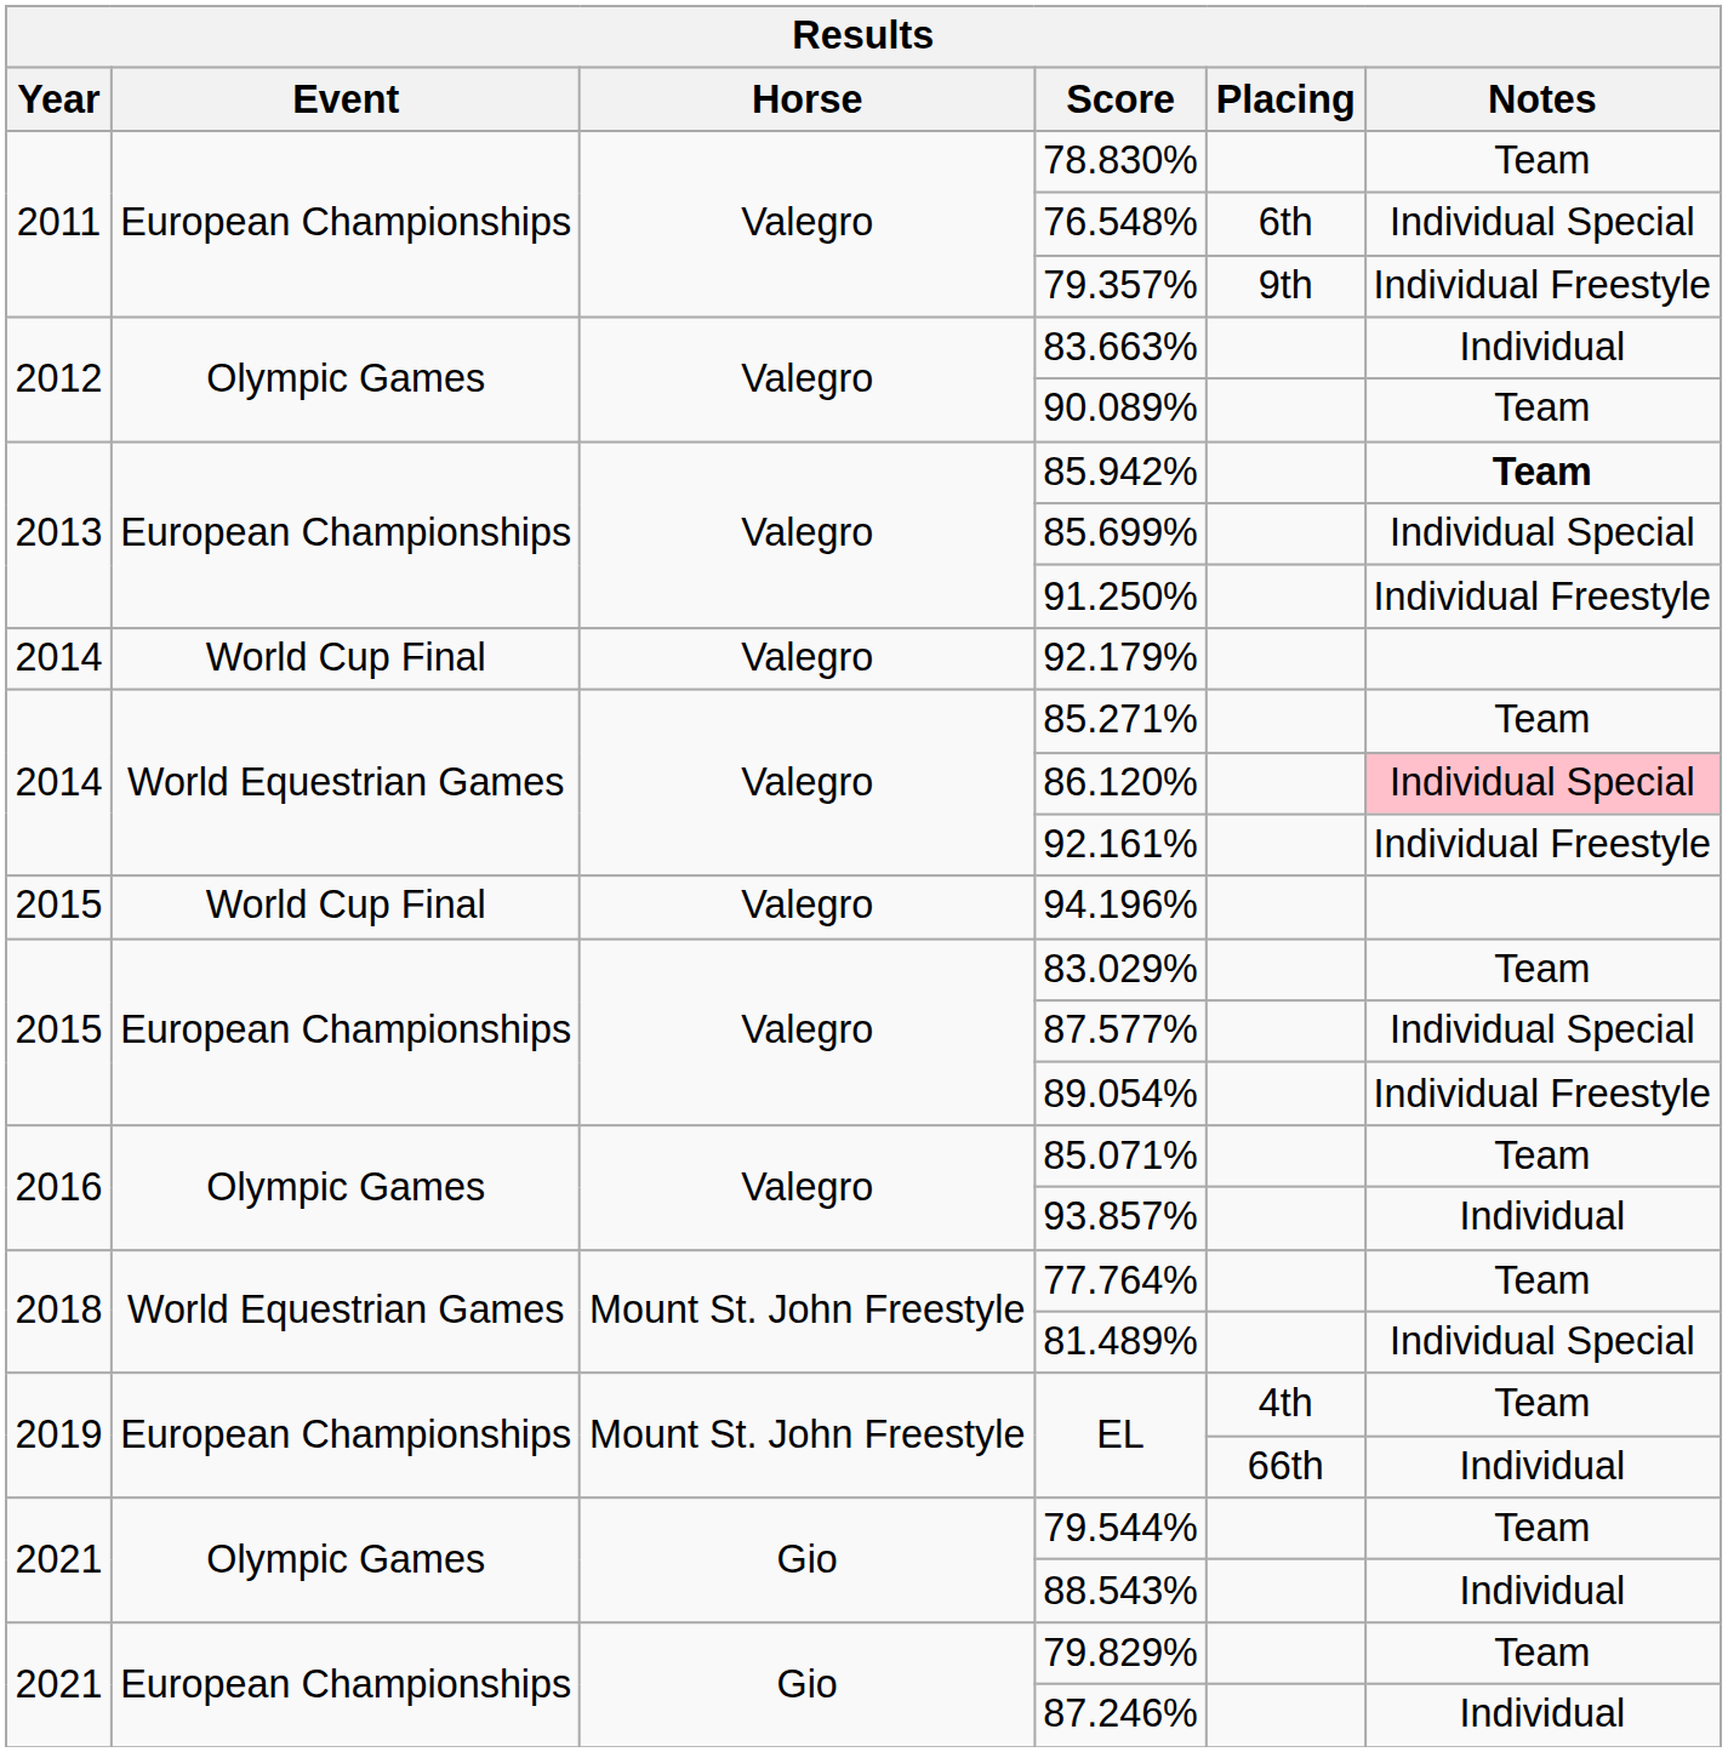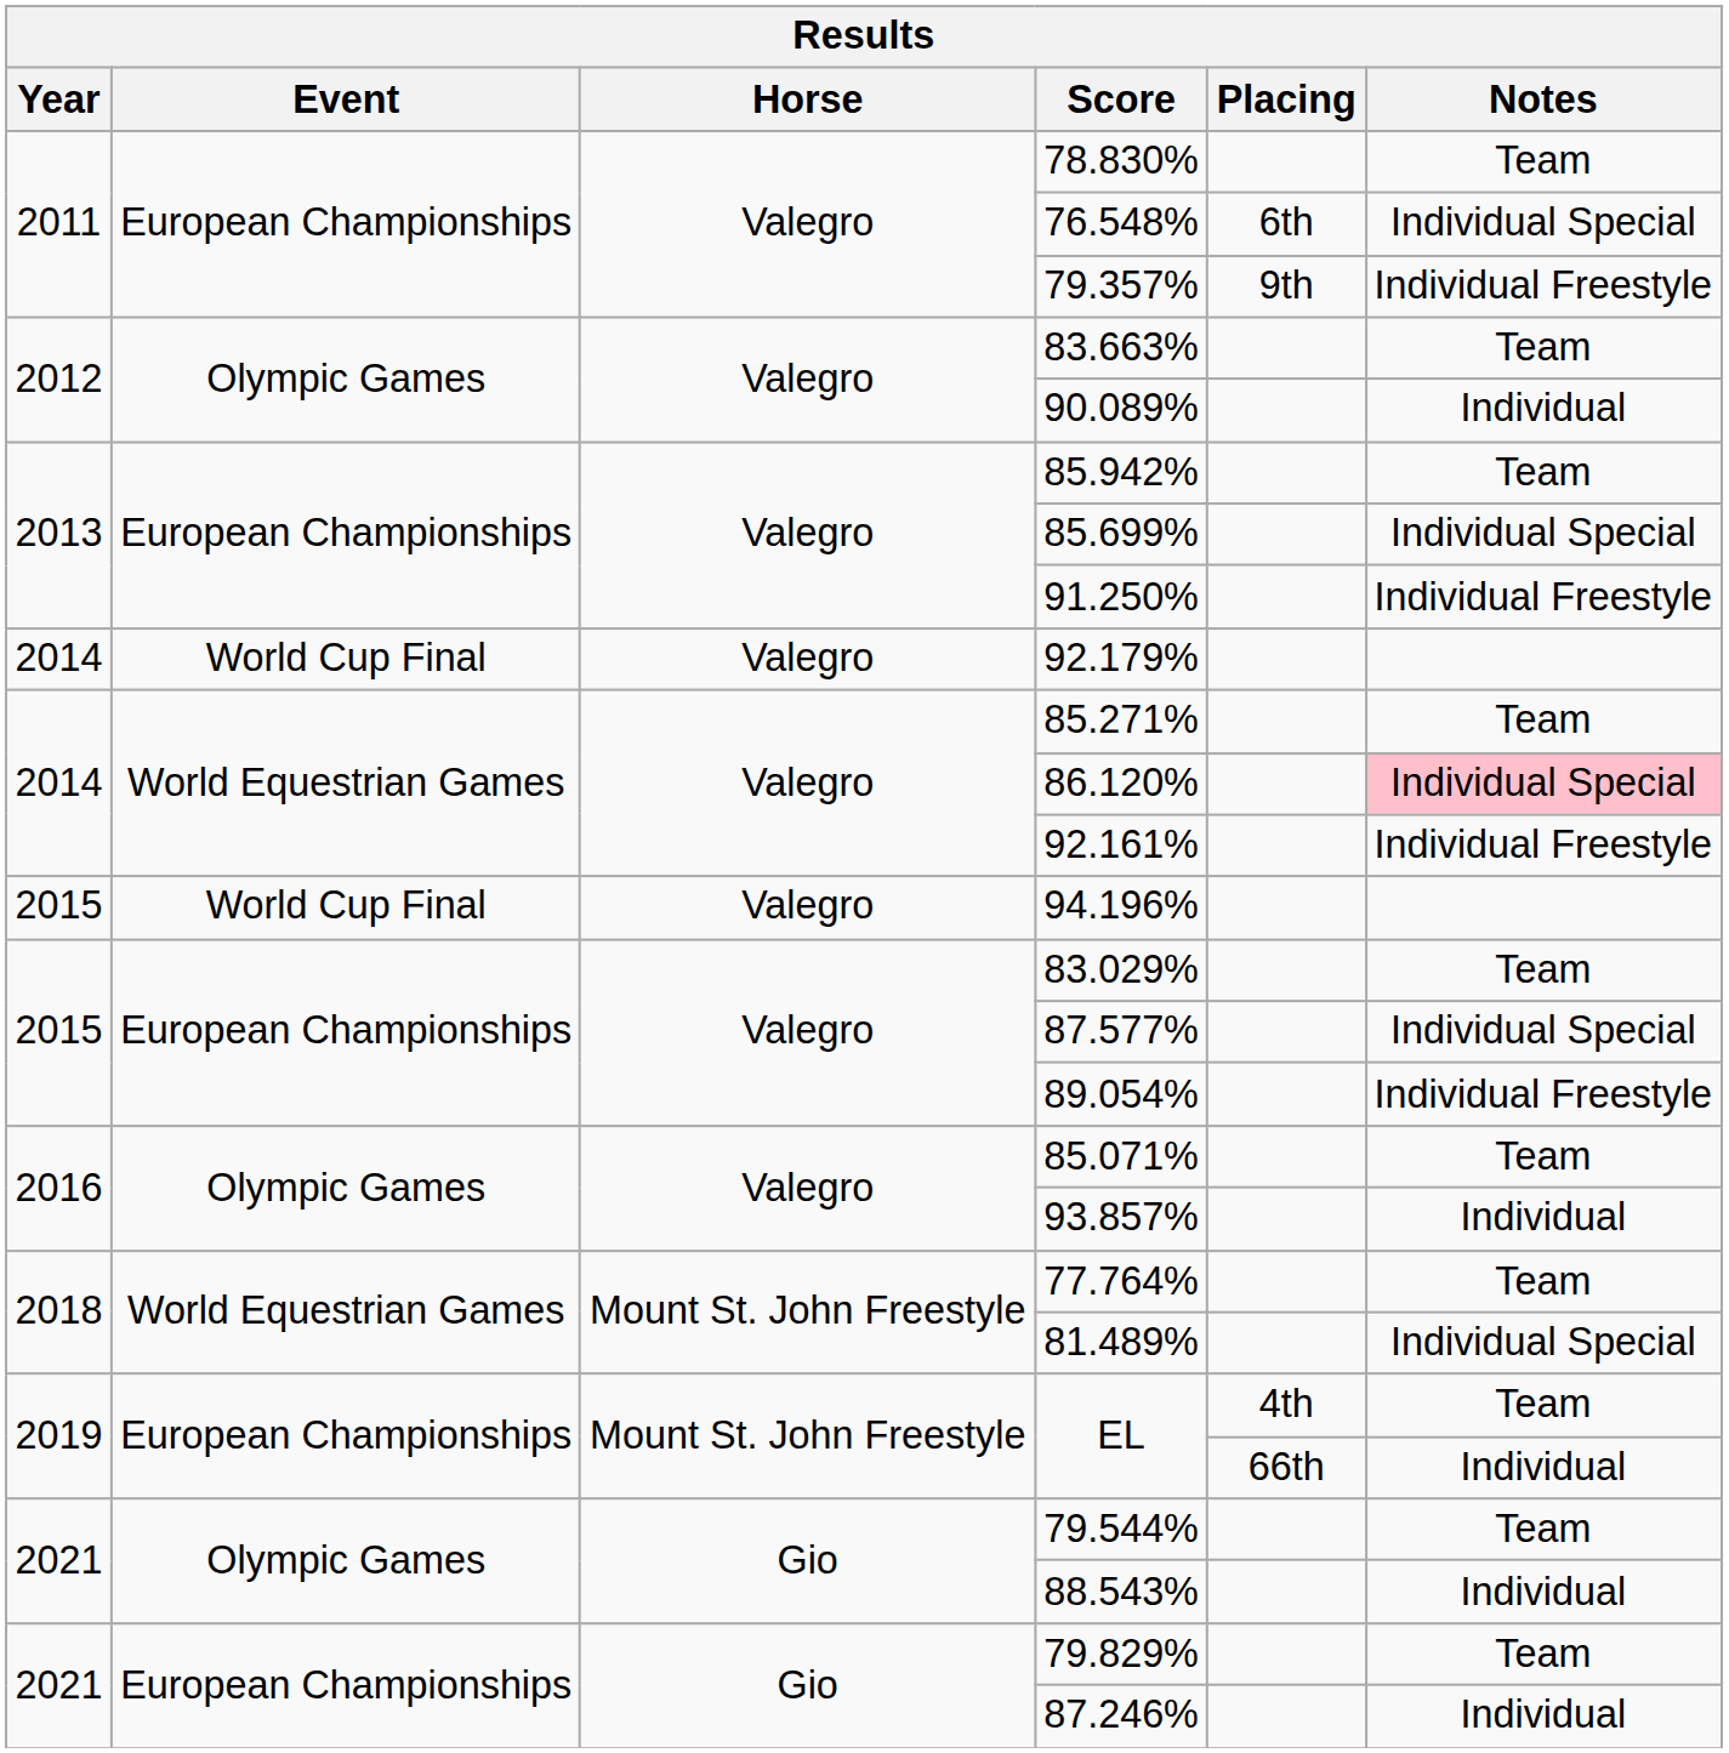 <table class="wikitable" style="text-align:center">
 <tr>
 <th colspan="12" align="center"><strong>Results</strong></th>
 </tr>
 <tr>
 <th>Year</th>
 <th>Event</th>
 <th>Horse</th>
 <th>Score</th>
 <th>Placing</th>
 <th>Notes</th>
 </tr>
 <tr>
 <td rowspan="3">2011</td>
 <td rowspan="3">European Championships</td>
 <td rowspan="3">Valegro</td>
 <td>78.830%</td>
 <td></td>
 <td>Team</td>
 </tr>
 <tr>
 <td>76.548%</td>
 <td>6th</td>
 <td>Individual Special</td>
 </tr>
 <tr>
 <td>79.357%</td>
 <td>9th</td>
 <td>Individual Freestyle</td>
 </tr>
 <tr>
 <td rowspan="2">2012</td>
 <td rowspan="2">Olympic Games</td>
 <td rowspan="2">Valegro</td>
 <td>83.663%</td>
 <td></td>
-<td>Individual</td>
+<td>Team</td>
 </tr>
 <tr>
 <td>90.089%</td>
 <td></td>
-<td>Team</td>
+<td>Individual</td>
 </tr>
 <tr>
 <td rowspan="3">2013</td>
 <td rowspan="3">European Championships</td>
 <td rowspan="3">Valegro</td>
 <td>85.942%</td>
 <td></td>
-<td><strong>Team</strong></td>
+<td>Team</td>
 </tr>
 <tr>
 <td>85.699%</td>
 <td></td>
 <td>Individual Special</td>
 </tr>
 <tr>
 <td>91.250%</td>
 <td></td>
 <td>Individual Freestyle</td>
 </tr>
 <tr>
 <td>2014</td>
 <td>World Cup Final</td>
 <td>Valegro</td>
 <td>92.179%</td>
 <td></td>
 <td></td>
 </tr>
 <tr>
 <td rowspan="3">2014</td>
 <td rowspan="3">World Equestrian Games</td>
 <td rowspan="3">Valegro</td>
 <td>85.271%</td>
 <td></td>
 <td>Team</td>
 </tr>
 <tr>
 <td>86.120%</td>
 <td></td>
 <td style="background: pink;">Individual Special</td>
 </tr>
 <tr>
 <td>92.161%</td>
 <td></td>
 <td>Individual Freestyle</td>
 </tr>
 <tr>
 <td>2015</td>
 <td>World Cup Final</td>
 <td>Valegro</td>
 <td>94.196%</td>
 <td></td>
 <td></td>
 </tr>
 <tr>
 <td rowspan="3">2015</td>
 <td rowspan="3">European Championships</td>
 <td rowspan="3">Valegro</td>
 <td>83.029%</td>
 <td></td>
 <td>Team</td>
 </tr>
 <tr>
 <td>87.577%</td>
 <td></td>
 <td>Individual Special</td>
 </tr>
 <tr>
 <td>89.054%</td>
 <td></td>
 <td>Individual Freestyle</td>
 </tr>
 <tr>
 <td rowspan="2">2016</td>
 <td rowspan="2">Olympic Games</td>
 <td rowspan="2">Valegro</td>
 <td>85.071%</td>
 <td></td>
 <td>Team</td>
 </tr>
 <tr>
 <td>93.857%</td>
 <td></td>
 <td>Individual</td>
 </tr>
 <tr>
 <td rowspan="2">2018</td>
 <td rowspan="2">World Equestrian Games</td>
 <td rowspan="2">Mount St. John Freestyle</td>
 <td>77.764%</td>
 <td></td>
 <td>Team</td>
 </tr>
 <tr>
 <td>81.489%</td>
 <td></td>
 <td>Individual Special</td>
 </tr>
 <tr>
 <td rowspan="2">2019</td>
 <td rowspan="2">European Championships</td>
 <td rowspan="2">Mount St. John Freestyle</td>
 <td rowspan="2">EL</td>
 <td>4th</td>
 <td>Team</td>
 </tr>
 <tr>
 <td>66th</td>
 <td>Individual</td>
 </tr>
 <tr>
 <td rowspan="2">2021</td>
 <td rowspan="2">Olympic Games</td>
 <td rowspan="2">Gio</td>
 <td>79.544%</td>
 <td></td>
 <td>Team</td>
 </tr>
 <tr>
 <td>88.543%</td>
 <td></td>
 <td>Individual</td>
 </tr>
 <tr>
 <td rowspan="2">2021</td>
 <td rowspan="2">European Championships</td>
 <td rowspan="2">Gio</td>
 <td>79.829%</td>
 <td></td>
 <td>Team</td>
 </tr>
 <tr>
 <td>87.246%</td>
 <td></td>
 <td>Individual</td>
 </tr>
 </table>
